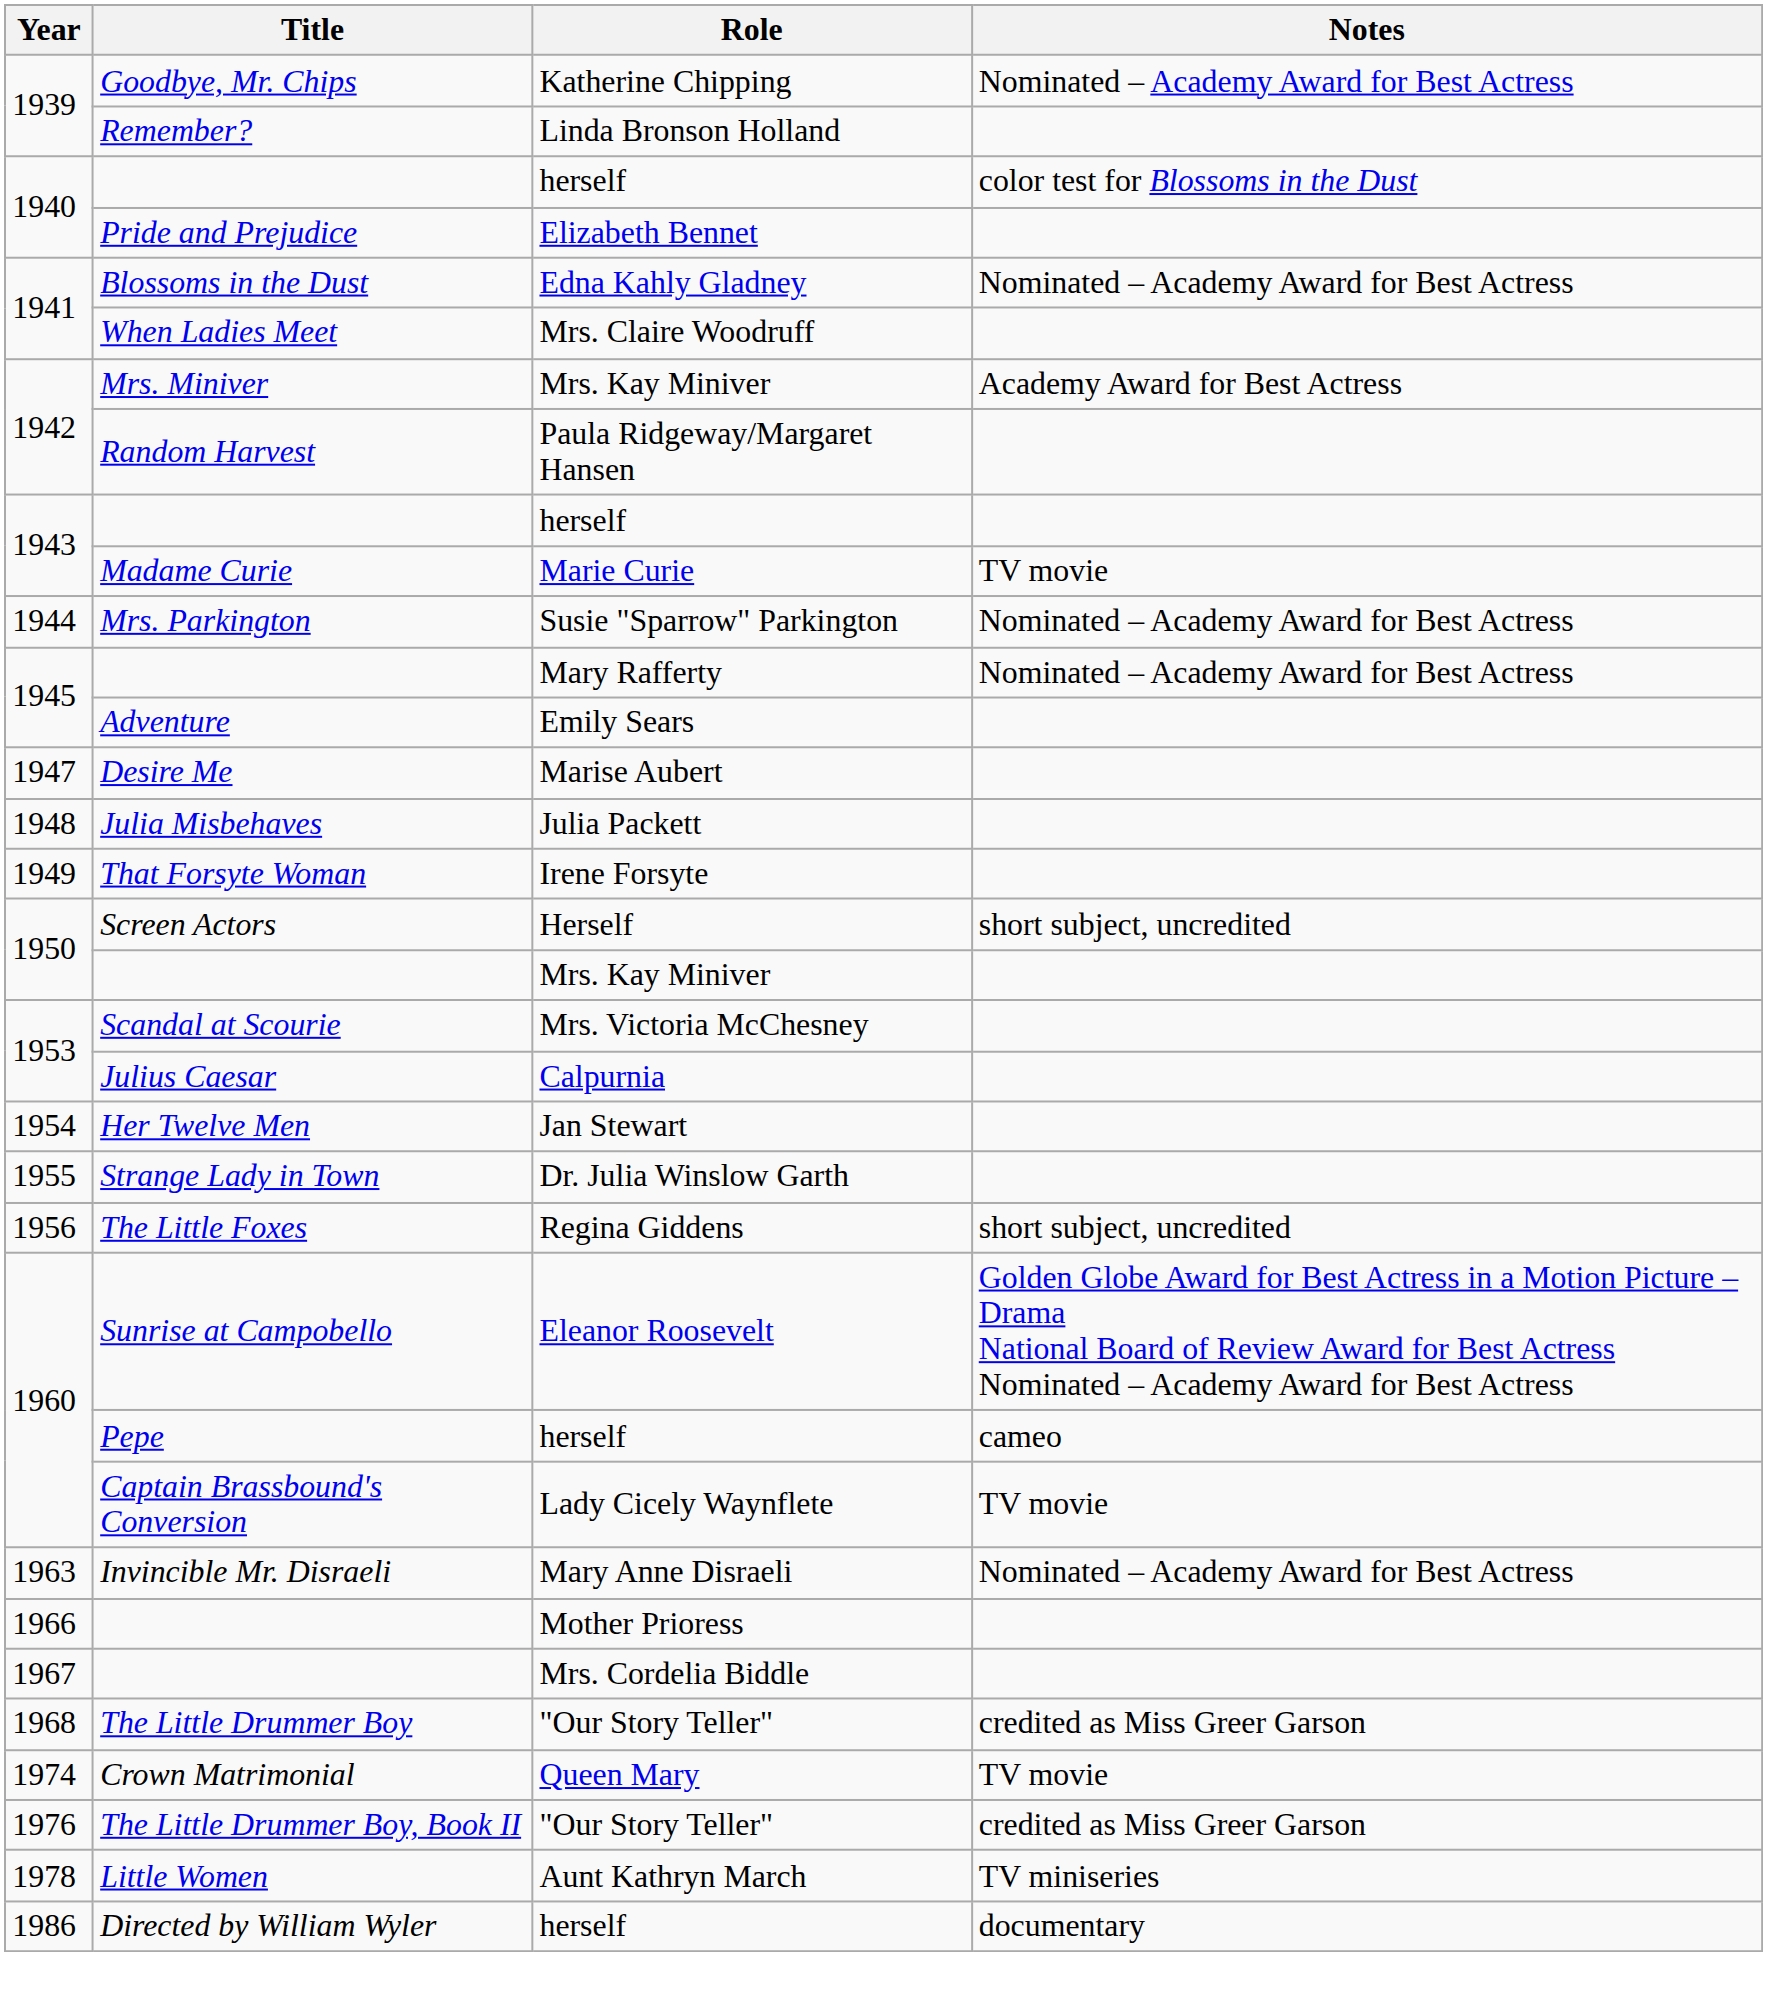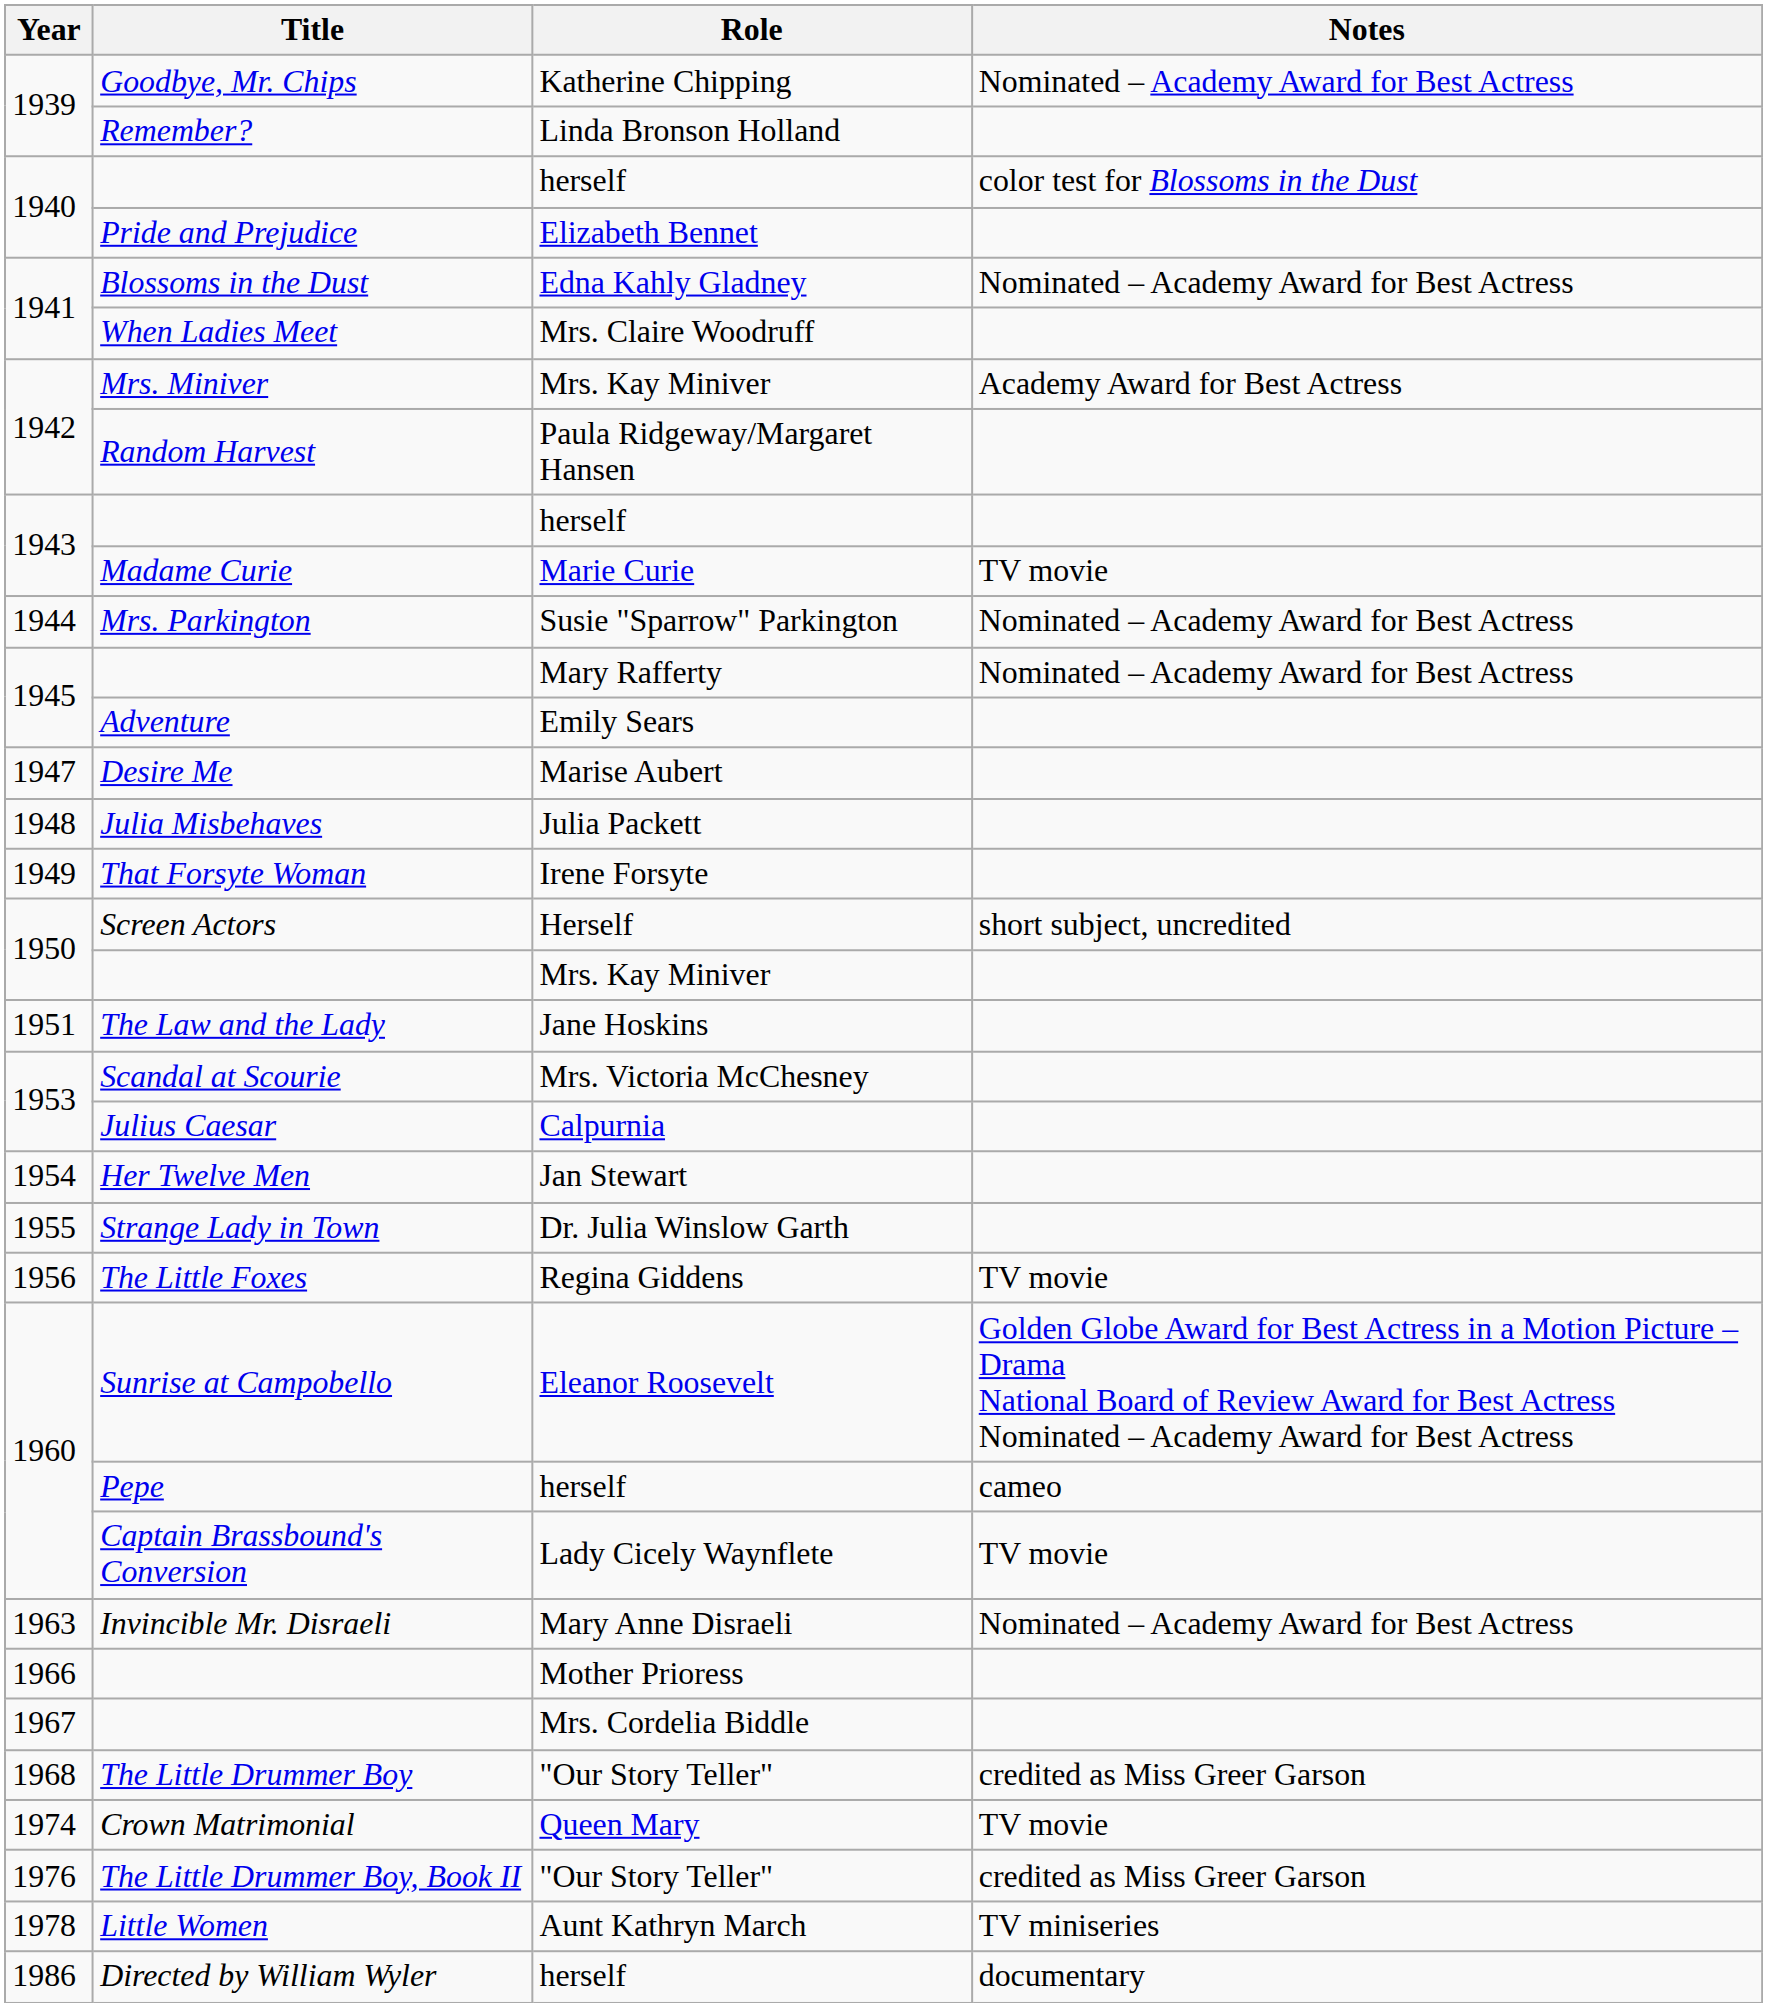 <table class="wikitable sortable" width="100%">
 <tr>
 <th width="5%">Year</th>
 <th width="25%">Title</th>
 <th width="25%">Role</th>
 <th width="45%" class="unsortable">Notes</th>
 </tr>
 <tr>
 <td rowspan="2">1939</td>
 <td><em><a href='#'>Goodbye, Mr. Chips</a></em></td>
 <td>Katherine Chipping</td>
 <td>Nominated – <a href='#'>Academy Award for Best Actress</a></td>
 </tr>
 <tr>
 <td><em><a href='#'>Remember?</a></em></td>
 <td>Linda Bronson Holland</td>
 <td></td>
 </tr>
 <tr>
 <td rowspan="2">1940</td>
 <td><em></em></td>
 <td>herself</td>
 <td>color test for <em><a href='#'>Blossoms in the Dust</a></em></td>
 </tr>
 <tr>
 <td><em><a href='#'>Pride and Prejudice</a></em></td>
 <td><a href='#'>Elizabeth Bennet</a></td>
 <td></td>
 </tr>
 <tr>
 <td rowspan="2">1941</td>
 <td><em><a href='#'>Blossoms in the Dust</a></em></td>
 <td><a href='#'>Edna Kahly Gladney</a></td>
 <td>Nominated – Academy Award for Best Actress</td>
 </tr>
 <tr>
 <td><em><a href='#'>When Ladies Meet</a></em></td>
 <td>Mrs. Claire Woodruff</td>
 <td></td>
 </tr>
 <tr>
 <td rowspan="2">1942</td>
 <td><em><a href='#'>Mrs. Miniver</a></em></td>
 <td>Mrs. Kay Miniver</td>
 <td>Academy Award for Best Actress</td>
 </tr>
 <tr>
 <td><em><a href='#'>Random Harvest</a></em></td>
 <td>Paula Ridgeway/Margaret Hansen</td>
 <td></td>
 </tr>
 <tr>
 <td rowspan="2">1943</td>
 <td><em></em></td>
 <td>herself</td>
 <td></td>
 </tr>
 <tr>
 <td><em><a href='#'>Madame Curie</a></em></td>
 <td><a href='#'>Marie Curie</a></td>
 <td>TV movie</td>
 </tr>
 <tr>
 <td>1944</td>
 <td><em><a href='#'>Mrs. Parkington</a></em></td>
 <td>Susie "Sparrow" Parkington</td>
 <td>Nominated – Academy Award for Best Actress</td>
 </tr>
 <tr>
 <td rowspan="2">1945</td>
 <td><em></em></td>
 <td>Mary Rafferty</td>
 <td>Nominated – Academy Award for Best Actress</td>
 </tr>
 <tr>
 <td><em><a href='#'>Adventure</a></em></td>
 <td>Emily Sears</td>
 <td></td>
 </tr>
 <tr>
 <td>1947</td>
 <td><em><a href='#'>Desire Me</a></em></td>
 <td>Marise Aubert</td>
 <td></td>
 </tr>
 <tr>
 <td>1948</td>
 <td><em><a href='#'>Julia Misbehaves</a></em></td>
 <td>Julia Packett</td>
 <td></td>
 </tr>
 <tr>
 <td>1949</td>
 <td><em><a href='#'>That Forsyte Woman</a></em></td>
 <td>Irene Forsyte</td>
 <td></td>
 </tr>
 <tr>
 <td rowspan="2">1950</td>
 <td><em>Screen Actors</em></td>
 <td>Herself</td>
 <td>short subject, uncredited</td>
 </tr>
 <tr>
 <td><em></em></td>
 <td>Mrs. Kay Miniver</td>
 <td></td>
 </tr>
 <tr>
+<td>1951</td>
+<td><em><a href='#'>The Law and the Lady</a></em></td>
+<td>Jane Hoskins</td>
+<td></td>
+</tr>
+<tr>
 <td rowspan="2">1953</td>
 <td><em><a href='#'>Scandal at Scourie</a></em></td>
 <td>Mrs. Victoria McChesney</td>
 <td></td>
 </tr>
 <tr>
 <td><em><a href='#'>Julius Caesar</a></em></td>
 <td><a href='#'>Calpurnia</a></td>
 <td></td>
 </tr>
 <tr>
 <td>1954</td>
 <td><em><a href='#'>Her Twelve Men</a></em></td>
 <td>Jan Stewart</td>
 <td></td>
 </tr>
 <tr>
 <td>1955</td>
 <td><em><a href='#'>Strange Lady in Town</a></em></td>
 <td>Dr. Julia Winslow Garth</td>
 <td></td>
 </tr>
 <tr>
 <td>1956</td>
 <td><em><a href='#'>The Little Foxes</a></em></td>
 <td>Regina Giddens</td>
-<td>short subject, uncredited</td>
+<td>TV movie</td>
 </tr>
 <tr>
 <td rowspan="3">1960</td>
 <td><em><a href='#'>Sunrise at Campobello</a></em></td>
 <td><a href='#'>Eleanor Roosevelt</a></td>
 <td><a href='#'>Golden Globe Award for Best Actress in a Motion Picture – Drama</a><br><a href='#'>National Board of Review Award for Best Actress</a><br>Nominated – Academy Award for Best Actress</td>
 </tr>
 <tr>
 <td><em><a href='#'>Pepe</a></em></td>
 <td>herself</td>
 <td>cameo</td>
 </tr>
 <tr>
 <td><em><a href='#'>Captain Brassbound's Conversion</a></em></td>
 <td>Lady Cicely Waynflete</td>
 <td>TV movie</td>
 </tr>
 <tr>
 <td>1963</td>
 <td><em>Invincible Mr. Disraeli</em></td>
 <td>Mary Anne Disraeli</td>
 <td>Nominated – Academy Award for Best Actress</td>
 </tr>
 <tr>
 <td>1966</td>
 <td><em></em></td>
 <td>Mother Prioress</td>
 <td></td>
 </tr>
 <tr>
 <td>1967</td>
 <td><em></em></td>
 <td>Mrs. Cordelia Biddle</td>
 <td></td>
 </tr>
 <tr>
 <td>1968</td>
 <td><em><a href='#'>The Little Drummer Boy</a></em></td>
 <td>"Our Story Teller"</td>
 <td>credited as Miss Greer Garson</td>
 </tr>
 <tr>
 <td>1974</td>
 <td><em>Crown Matrimonial</em></td>
 <td><a href='#'>Queen Mary</a></td>
 <td>TV movie</td>
 </tr>
 <tr>
 <td>1976</td>
 <td><em><a href='#'>The Little Drummer Boy, Book II</a></em></td>
 <td>"Our Story Teller"</td>
 <td>credited as Miss Greer Garson</td>
 </tr>
 <tr>
 <td>1978</td>
 <td><em><a href='#'>Little Women</a></em></td>
 <td>Aunt Kathryn March</td>
 <td>TV miniseries</td>
 </tr>
 <tr>
 <td>1986</td>
 <td><em>Directed by William Wyler</em></td>
 <td>herself</td>
 <td>documentary</td>
 </tr>
 </table>
